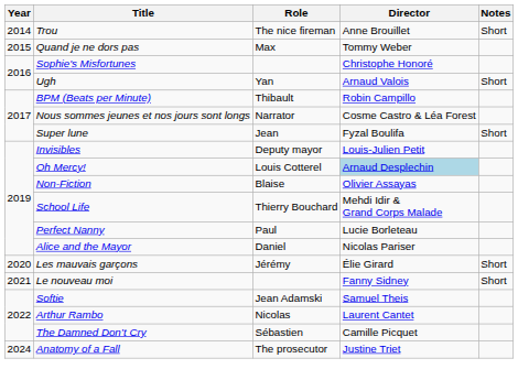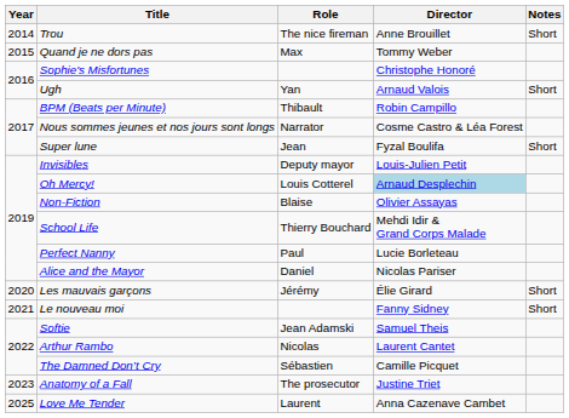 <table class="wikitable">
 <tr>
 <th>Year</th>
 <th>Title</th>
 <th>Role</th>
 <th>Director</th>
 <th>Notes</th>
 </tr>
 <tr>
 <td>2014</td>
 <td><em>Trou</em></td>
 <td>The nice fireman</td>
 <td>Anne Brouillet</td>
 <td>Short</td>
 </tr>
 <tr>
 <td>2015</td>
 <td><em>Quand je ne dors pas</em></td>
 <td>Max</td>
 <td>Tommy Weber</td>
 <td></td>
 </tr>
 <tr>
 <td rowspan=2>2016</td>
 <td><em><a href='#'>Sophie's Misfortunes</a></em></td>
 <td></td>
 <td><a href='#'>Christophe Honoré</a></td>
 <td></td>
 </tr>
 <tr>
 <td><em>Ugh</em></td>
 <td>Yan</td>
 <td><a href='#'>Arnaud Valois</a></td>
 <td>Short</td>
 </tr>
 <tr>
 <td rowspan=3>2017</td>
 <td><em><a href='#'>BPM (Beats per Minute)</a></em></td>
 <td>Thibault</td>
 <td><a href='#'>Robin Campillo</a></td>
 <td></td>
 </tr>
 <tr>
 <td><em>Nous sommes jeunes et nos jours sont longs</em></td>
 <td>Narrator</td>
 <td>Cosme Castro & Léa Forest</td>
 <td></td>
 </tr>
 <tr>
 <td><em>Super lune</em></td>
 <td>Jean</td>
 <td>Fyzal Boulifa</td>
 <td>Short</td>
 </tr>
 <tr>
 <td rowspan=6>2019</td>
 <td><em><a href='#'>Invisibles</a></em></td>
 <td>Deputy mayor</td>
 <td><a href='#'>Louis-Julien Petit</a></td>
 <td></td>
 </tr>
 <tr>
 <td><em><a href='#'>Oh Mercy!</a></em></td>
 <td>Louis Cotterel</td>
 <td style="background: lightblue;"><a href='#'>Arnaud Desplechin</a></td>
 <td></td>
 </tr>
 <tr>
 <td><em><a href='#'>Non-Fiction</a></em></td>
 <td>Blaise</td>
 <td><a href='#'>Olivier Assayas</a></td>
 <td></td>
 </tr>
 <tr>
 <td><em><a href='#'>School Life</a></em></td>
 <td>Thierry Bouchard</td>
 <td>Mehdi Idir &<br> <a href='#'>Grand Corps Malade</a></td>
 <td></td>
 </tr>
 <tr>
 <td><em><a href='#'>Perfect Nanny</a></em></td>
 <td>Paul</td>
 <td>Lucie Borleteau</td>
 <td></td>
 </tr>
 <tr>
 <td><em><a href='#'>Alice and the Mayor</a></em></td>
 <td>Daniel</td>
 <td>Nicolas Pariser</td>
 <td></td>
 </tr>
 <tr>
 <td>2020</td>
 <td><em>Les mauvais garçons</em></td>
 <td>Jérémy</td>
 <td>Élie Girard</td>
 <td>Short</td>
 </tr>
 <tr>
 <td>2021</td>
 <td><em>Le nouveau moi</em></td>
 <td></td>
 <td><a href='#'>Fanny Sidney</a></td>
 <td>Short</td>
 </tr>
 <tr>
 <td rowspan=3>2022</td>
 <td><em><a href='#'>Softie</a></em></td>
 <td>Jean Adamski</td>
 <td><a href='#'>Samuel Theis</a></td>
 <td></td>
 </tr>
 <tr>
 <td><em><a href='#'>Arthur Rambo</a></em></td>
 <td>Nicolas</td>
 <td><a href='#'>Laurent Cantet</a></td>
 <td></td>
 </tr>
 <tr>
 <td><em><a href='#'>The Damned Don’t Cry</a></em></td>
 <td>Sébastien</td>
 <td>Camille Picquet</td>
 <td></td>
 </tr>
 <tr>
-<td>2024</td>
+<td>2023</td>
 <td><em><a href='#'>Anatomy of a Fall</a></em></td>
 <td>The prosecutor</td>
 <td><a href='#'>Justine Triet</a></td>
 <td></td>
 </tr>
+<tr>
+<td>2025</td>
+<td><em><a href='#'>Love Me Tender</a></em></td>
+<td>Laurent</td>
+<td>Anna Cazenave Cambet</td>
+<td></td>
+</tr>
 </table>
